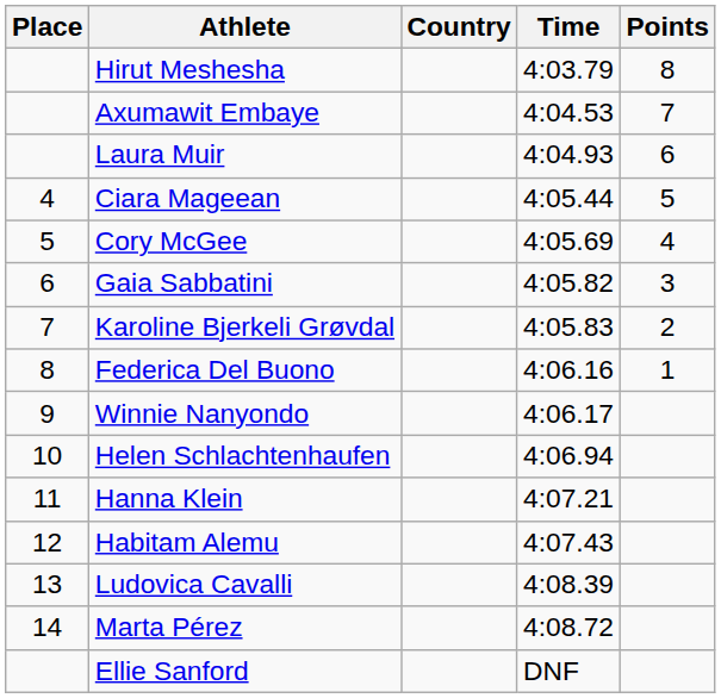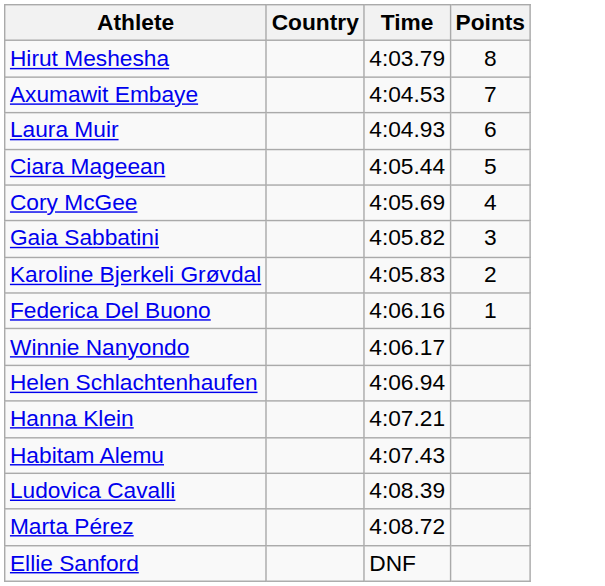 <table class="wikitable">
 <tr>
-<th>Place</th>
 <th>Athlete</th>
 <th>Country</th>
 <th>Time</th>
 <th>Points</th>
 </tr>
 <tr>
-<td align=center></td>
 <td><a href='#'>Hirut Meshesha</a></td>
 <td></td>
 <td>4:03.79</td>
 <td align=center>8</td>
 </tr>
 <tr>
-<td align=center></td>
 <td><a href='#'>Axumawit Embaye</a></td>
 <td></td>
 <td>4:04.53</td>
 <td align=center>7</td>
 </tr>
 <tr>
-<td align=center></td>
 <td><a href='#'>Laura Muir</a></td>
 <td></td>
 <td>4:04.93</td>
 <td align=center>6</td>
 </tr>
 <tr>
-<td align=center>4</td>
 <td><a href='#'>Ciara Mageean</a></td>
 <td></td>
 <td>4:05.44</td>
 <td align=center>5</td>
 </tr>
 <tr>
-<td align=center>5</td>
 <td><a href='#'>Cory McGee</a></td>
 <td></td>
 <td>4:05.69</td>
 <td align=center>4</td>
 </tr>
 <tr>
-<td align=center>6</td>
 <td><a href='#'>Gaia Sabbatini</a></td>
 <td></td>
 <td>4:05.82</td>
 <td align=center>3</td>
 </tr>
 <tr>
-<td align=center>7</td>
 <td><a href='#'>Karoline Bjerkeli Grøvdal</a></td>
 <td></td>
 <td>4:05.83</td>
 <td align=center>2</td>
 </tr>
 <tr>
-<td align=center>8</td>
 <td><a href='#'>Federica Del Buono</a></td>
 <td></td>
 <td>4:06.16</td>
 <td align=center>1</td>
 </tr>
 <tr>
-<td align=center>9</td>
 <td><a href='#'>Winnie Nanyondo</a></td>
 <td></td>
 <td>4:06.17</td>
 <td align=center></td>
 </tr>
 <tr>
-<td align=center>10</td>
 <td><a href='#'>Helen Schlachtenhaufen</a></td>
 <td></td>
 <td>4:06.94</td>
 <td align=center></td>
 </tr>
 <tr>
-<td align=center>11</td>
 <td><a href='#'>Hanna Klein</a></td>
 <td></td>
 <td>4:07.21</td>
 <td align=center></td>
 </tr>
 <tr>
-<td align=center>12</td>
 <td><a href='#'>Habitam Alemu</a></td>
 <td></td>
 <td>4:07.43</td>
 <td align=center></td>
 </tr>
 <tr>
-<td align=center>13</td>
 <td><a href='#'>Ludovica Cavalli</a></td>
 <td></td>
 <td>4:08.39</td>
 <td align=center></td>
 </tr>
 <tr>
-<td align=center>14</td>
 <td><a href='#'>Marta Pérez</a></td>
 <td></td>
 <td>4:08.72</td>
 <td align=center></td>
 </tr>
 <tr>
-<td align=center></td>
 <td><a href='#'>Ellie Sanford</a></td>
 <td></td>
 <td>DNF</td>
 <td align=center></td>
 </tr>
 </table>
